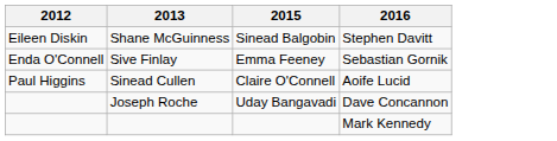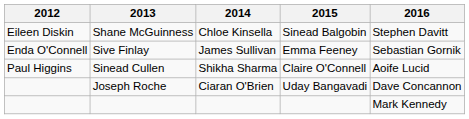 <table class="wikitable">
 <tr>
 <th>2012</th>
 <th>2013</th>
+<th>2014</th>
 <th>2015</th>
 <th>2016</th>
 </tr>
 <tr>
 <td>Eileen Diskin</td>
 <td>Shane McGuinness</td>
+<td>Chloe Kinsella</td>
 <td>Sinead Balgobin</td>
 <td>Stephen Davitt</td>
 </tr>
 <tr>
 <td>Enda O'Connell</td>
 <td>Sive Finlay</td>
+<td>James Sullivan</td>
 <td>Emma Feeney</td>
 <td>Sebastian Gornik</td>
 </tr>
 <tr>
 <td>Paul Higgins</td>
 <td>Sinead Cullen</td>
+<td>Shikha Sharma</td>
 <td>Claire O'Connell</td>
 <td>Aoife Lucid</td>
 </tr>
 <tr>
 <td></td>
 <td>Joseph Roche</td>
+<td>Ciaran O'Brien</td>
 <td>Uday Bangavadi</td>
 <td>Dave Concannon</td>
 </tr>
 <tr>
 <td></td>
 <td></td>
 <td></td>
+<td></td>
 <td>Mark Kennedy</td>
 </tr>
 </table>
